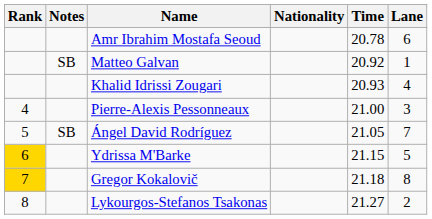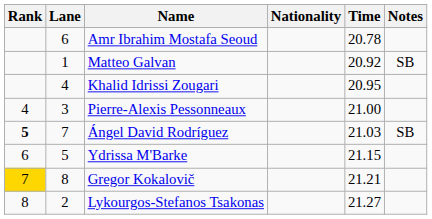 <table class="wikitable sortable" style="text-align:center">
 <tr>
 <th>Rank</th>
-<th>Notes</th>
+<th>Lane</th>
 <th>Name</th>
 <th>Nationality</th>
 <th>Time</th>
-<th>Lane</th>
+<th>Notes</th>
 </tr>
 <tr>
 <td></td>
-<td></td>
+<td>6</td>
 <td align=left><a href='#'>Amr Ibrahim Mostafa Seoud</a></td>
 <td align=left></td>
 <td>20.78</td>
-<td>6</td>
+<td></td>
 </tr>
 <tr>
 <td></td>
-<td>SB</td>
+<td>1</td>
 <td align=left><a href='#'>Matteo Galvan</a></td>
 <td align=left></td>
 <td>20.92</td>
-<td>1</td>
+<td>SB</td>
 </tr>
 <tr>
 <td></td>
-<td></td>
+<td>4</td>
 <td align=left><a href='#'>Khalid Idrissi Zougari</a></td>
 <td align=left></td>
-<td>20.93</td>
-<td>4</td>
+<td>20.95</td>
+<td></td>
 </tr>
 <tr>
 <td>4</td>
-<td></td>
+<td>3</td>
 <td align=left><a href='#'>Pierre-Alexis Pessonneaux</a></td>
 <td align=left></td>
 <td>21.00</td>
-<td>3</td>
+<td></td>
 </tr>
 <tr>
-<td>5</td>
-<td>SB</td>
+<td><strong>5</strong></td>
+<td>7</td>
 <td align=left><a href='#'>Ángel David Rodríguez</a></td>
 <td align=left></td>
-<td>21.05</td>
-<td>7</td>
+<td>21.03</td>
+<td>SB</td>
 </tr>
 <tr>
-<td style="background: gold;">6</td>
-<td></td>
+<td>6</td>
+<td>5</td>
 <td align=left><a href='#'>Ydrissa M'Barke</a></td>
 <td align=left></td>
 <td>21.15</td>
-<td>5</td>
+<td></td>
 </tr>
 <tr>
 <td style="background: gold;">7</td>
-<td></td>
+<td>8</td>
 <td align=left><a href='#'>Gregor Kokalovič</a></td>
 <td align=left></td>
-<td>21.18</td>
-<td>8</td>
+<td>21.21</td>
+<td></td>
 </tr>
 <tr>
 <td>8</td>
-<td></td>
+<td>2</td>
 <td align=left><a href='#'>Lykourgos-Stefanos Tsakonas</a></td>
 <td align=left></td>
 <td>21.27</td>
-<td>2</td>
+<td></td>
 </tr>
 </table>
